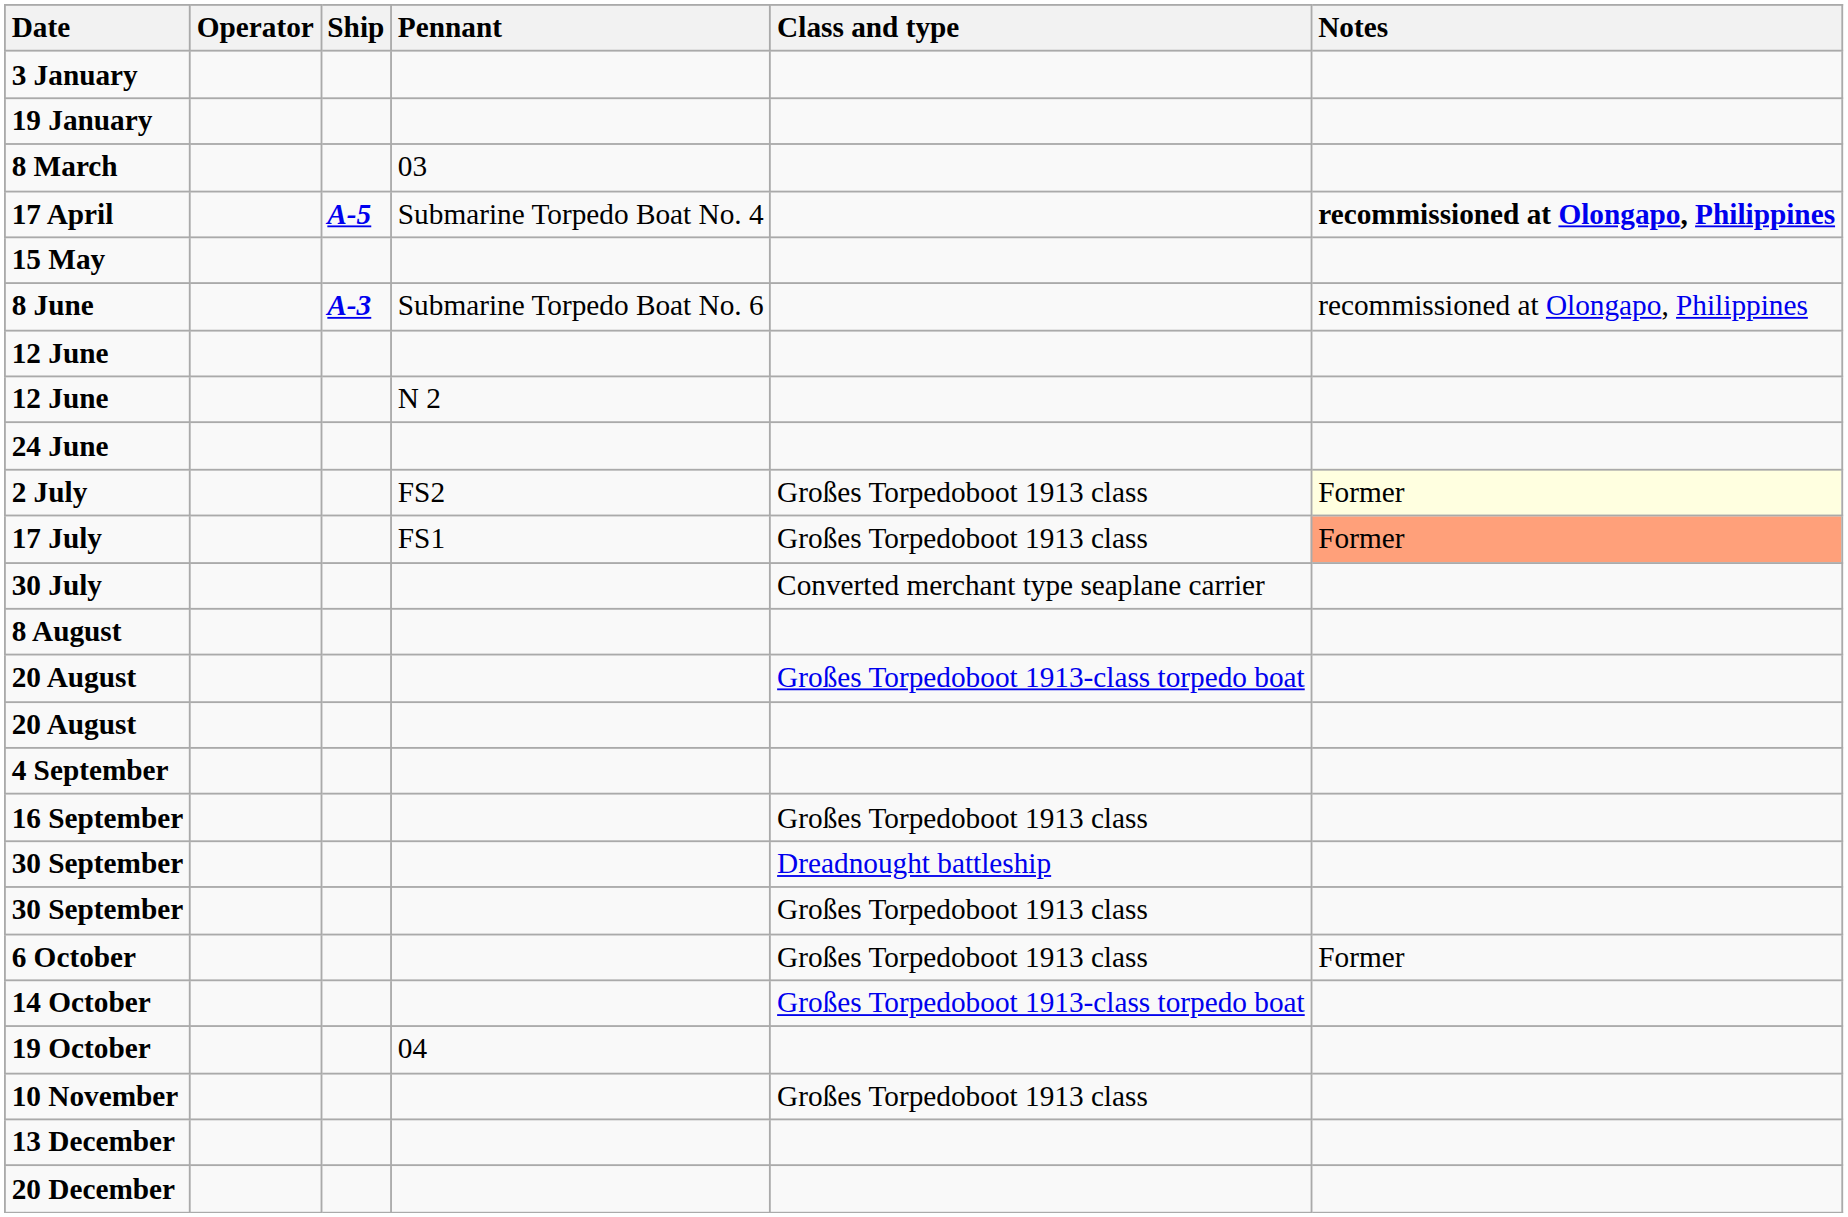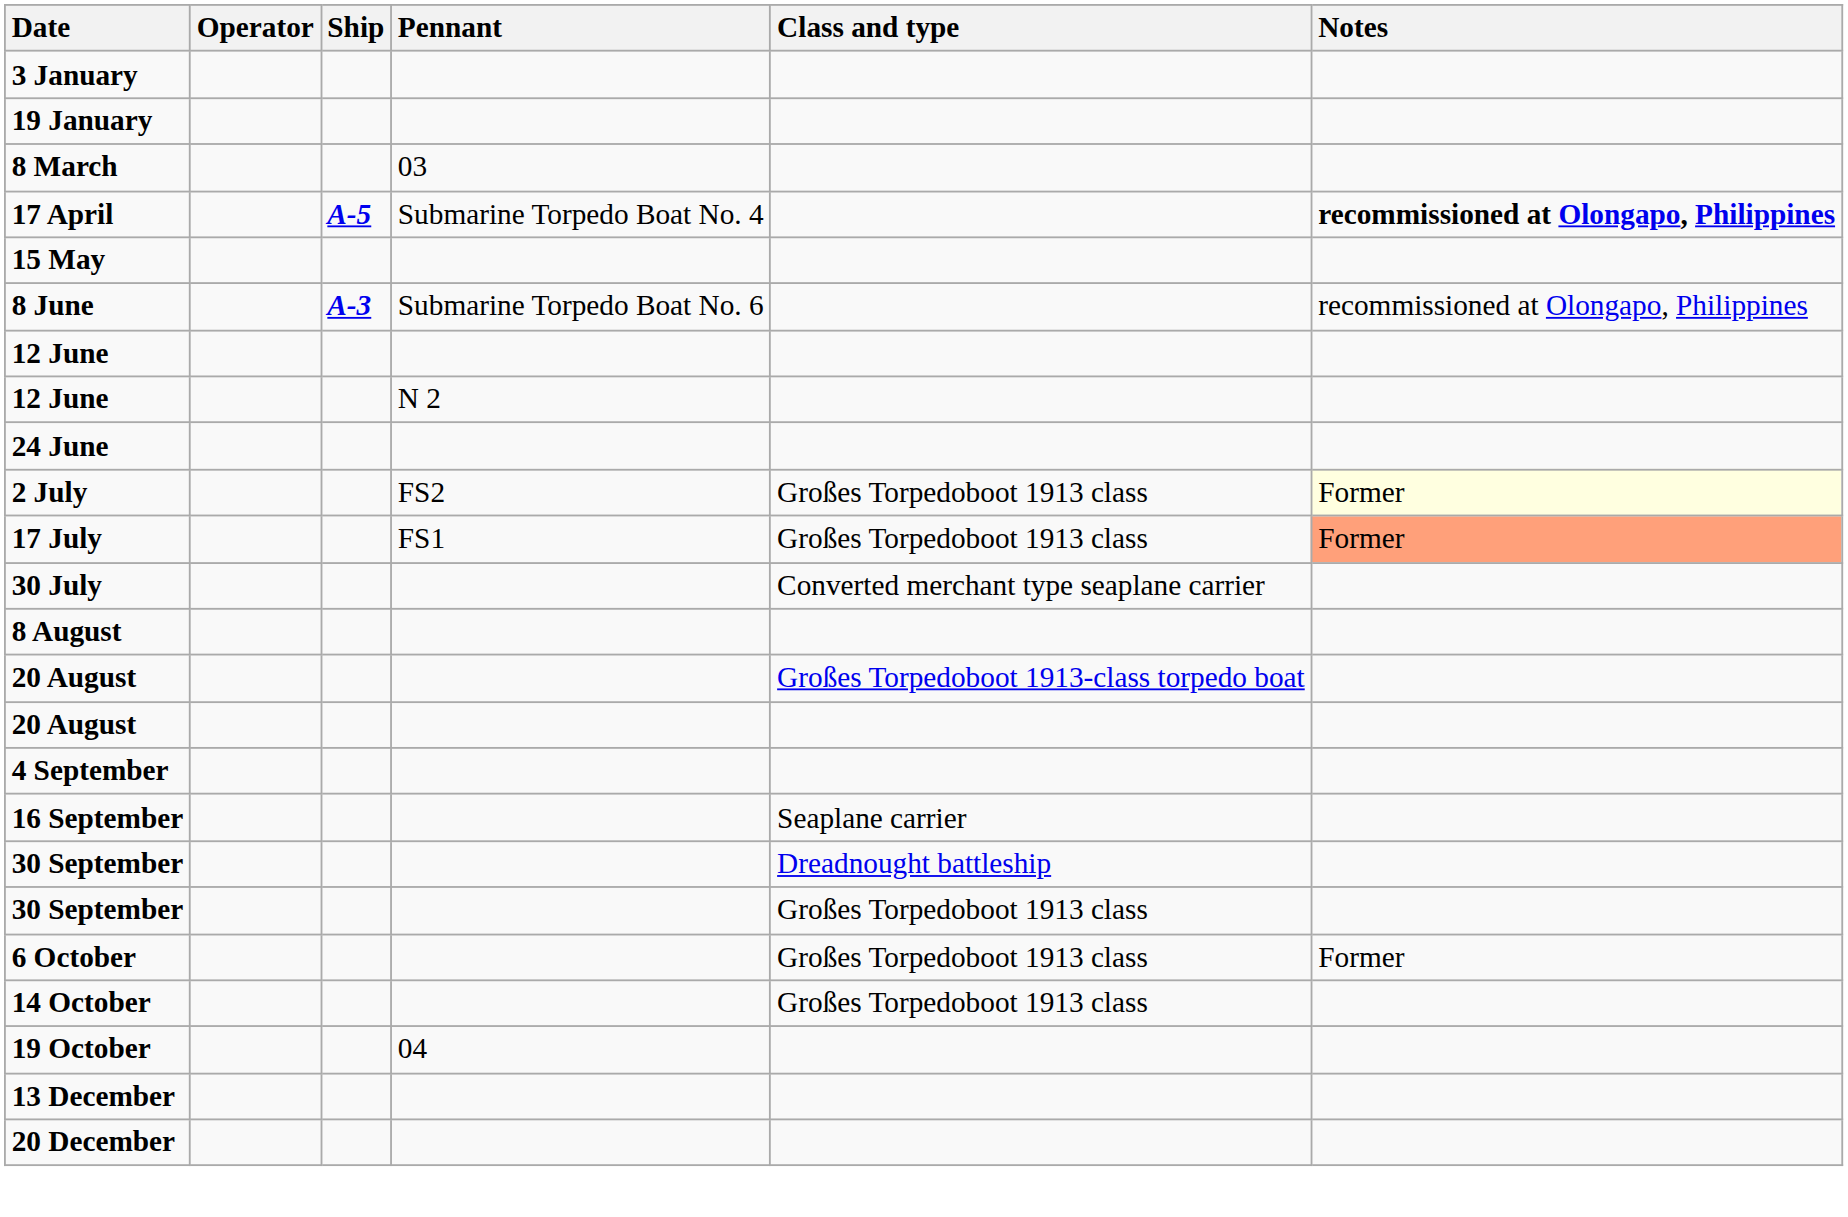 <table class="wikitable nowraplinks">
 <tr>
 <th style="text-align: left">Date</th>
 <th style="text-align: left">Operator</th>
 <th style="text-align: left">Ship</th>
 <th style="text-align: left">Pennant</th>
 <th style="text-align: left">Class and type</th>
 <th style="text-align: left">Notes</th>
 </tr>
 <tr>
 <td><strong>3 January</strong></td>
 <td></td>
 <td><strong></strong></td>
 <td></td>
 <td></td>
 <td></td>
 </tr>
 <tr>
 <td><strong>19 January</strong></td>
 <td></td>
 <td><strong></strong></td>
 <td></td>
 <td></td>
 <td></td>
 </tr>
 <tr>
 <td><strong>8 March</strong></td>
 <td></td>
 <td><strong></strong></td>
 <td>03</td>
 <td></td>
 <td></td>
 </tr>
 <tr ---->
 <td><strong>17 April</strong></td>
 <td></td>
 <td><a href='#'><strong><em>A-5</em></strong></a></td>
 <td>Submarine Torpedo Boat No. 4</td>
 <td></td>
 <td><strong>recommissioned at <a href='#'>Olongapo</a>, <a href='#'>Philippines</a></strong></td>
 </tr>
 <tr>
 <td><strong>15 May</strong></td>
 <td></td>
 <td><strong></strong></td>
 <td></td>
 <td></td>
 <td></td>
 </tr>
 <tr ---->
 <td><strong>8 June</strong></td>
 <td></td>
 <td><a href='#'><strong><em>A-3</em></strong></a></td>
 <td>Submarine Torpedo Boat No. 6</td>
 <td></td>
 <td>recommissioned at <a href='#'>Olongapo</a>, <a href='#'>Philippines</a></td>
 </tr>
 <tr>
 <td><strong>12 June</strong></td>
 <td></td>
 <td><strong></strong></td>
 <td></td>
 <td></td>
 <td></td>
 </tr>
 <tr>
 <td><strong>12 June</strong></td>
 <td></td>
 <td><strong></strong></td>
 <td>N 2</td>
 <td></td>
 <td></td>
 </tr>
 <tr ---->
 <td><strong>24 June</strong></td>
 <td></td>
 <td><strong></strong></td>
 <td></td>
 <td></td>
 <td></td>
 </tr>
 <tr>
 <td><strong>2 July</strong></td>
 <td></td>
 <td><strong></strong></td>
 <td>FS2</td>
 <td>Großes Torpedoboot 1913 class</td>
 <td style="background: lightyellow;">Former </td>
 </tr>
 <tr>
 <td><strong>17 July</strong></td>
 <td></td>
 <td><strong></strong></td>
 <td>FS1</td>
 <td>Großes Torpedoboot 1913 class</td>
 <td style="background: lightsalmon;">Former </td>
 </tr>
 <tr>
 <td><strong>30 July</strong></td>
 <td></td>
 <td><strong></strong></td>
 <td></td>
 <td>Converted merchant type seaplane carrier</td>
 <td></td>
 </tr>
 <tr>
 <td><strong>8 August</strong></td>
 <td></td>
 <td><strong></strong></td>
 <td></td>
 <td></td>
 <td></td>
 </tr>
 <tr>
 <td><strong>20 August</strong></td>
 <td></td>
 <td><strong></strong></td>
 <td></td>
 <td><a href='#'>Großes Torpedoboot 1913-class torpedo boat</a></td>
 <td></td>
 </tr>
 <tr>
 <td><strong>20 August</strong></td>
 <td></td>
 <td><strong></strong></td>
 <td></td>
 <td></td>
 <td></td>
 </tr>
 <tr ---->
 <td><strong>4 September</strong></td>
 <td></td>
 <td><strong></strong></td>
 <td></td>
 <td></td>
 <td></td>
 </tr>
 <tr ---->
 <td><strong>16 September</strong></td>
 <td></td>
 <td><strong></strong></td>
 <td></td>
-<td>Großes Torpedoboot 1913 class</td>
+<td>Seaplane carrier</td>
 <td></td>
 </tr>
 <tr ---->
 <td><strong>30 September</strong></td>
 <td></td>
 <td><strong></strong></td>
 <td></td>
 <td><a href='#'>Dreadnought battleship</a></td>
 <td></td>
 </tr>
 <tr ---->
 <td><strong>30 September</strong></td>
 <td></td>
 <td><strong></strong></td>
 <td></td>
 <td>Großes Torpedoboot 1913 class</td>
 <td></td>
 </tr>
 <tr ---->
 <td><strong>6 October</strong></td>
 <td></td>
 <td><strong></strong></td>
 <td></td>
 <td>Großes Torpedoboot 1913 class</td>
 <td>Former </td>
 </tr>
 <tr ---->
 <td><strong>14 October</strong></td>
 <td></td>
 <td><strong></strong></td>
 <td></td>
-<td><a href='#'>Großes Torpedoboot 1913-class torpedo boat</a></td>
+<td>Großes Torpedoboot 1913 class</td>
 <td></td>
 </tr>
 <tr>
 <td><strong>19 October</strong></td>
 <td></td>
 <td><strong></strong></td>
 <td>04</td>
 <td></td>
-<td></td>
-</tr>
-<tr ---->
-<td><strong>10 November</strong></td>
-<td></td>
-<td><strong></strong></td>
-<td></td>
-<td>Großes Torpedoboot 1913 class</td>
 <td></td>
 </tr>
 <tr ---->
 <td><strong>13 December</strong></td>
 <td></td>
 <td><strong></strong></td>
 <td></td>
 <td></td>
 <td></td>
 </tr>
 <tr ---->
 <td><strong>20 December</strong></td>
 <td></td>
 <td><strong></strong></td>
 <td></td>
 <td></td>
 <td></td>
 </tr>
 </table>
